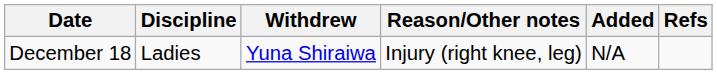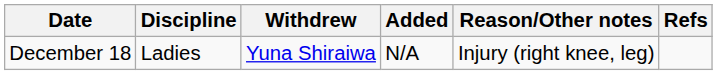 <table class="wikitable sortable">
 <tr>
 <th>Date</th>
 <th>Discipline</th>
 <th>Withdrew</th>
+<th>Added</th>
 <th>Reason/Other notes</th>
-<th>Added</th>
 <th>Refs</th>
 </tr>
 <tr>
 <td>December 18</td>
 <td>Ladies</td>
 <td><a href='#'>Yuna Shiraiwa</a></td>
+<td>N/A</td>
 <td>Injury (right knee, leg)</td>
-<td>N/A</td>
 <td></td>
 </tr>
 </table>
